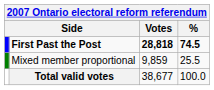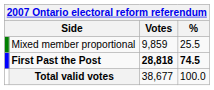 <table class="wikitable" style="font-size: 95%; clear:both">
 <tr style="background-color:#E9E9E9">
 <th colspan=4><a href='#'>2007 Ontario electoral reform referendum</a></th>
 </tr>
 <tr style="background-color:#E9E9E9">
 <th colspan=2 style="width: 130px">Side</th>
 <th style="width: 50px">Votes</th>
 <th style="width: 40px">%</th>
 </tr>
 <tr>
+<td bgcolor="green"></td>
+<td>Mixed member proportional</td>
+<td>9,859</td>
+<td>25.5</td>
+</tr>
+<tr>
 <td bgcolor="blue"></td>
 <td><strong>First Past the Post</strong></td>
 <td><strong>28,818</strong></td>
 <td><strong>74.5</strong></td>
-</tr>
-<tr>
-<td bgcolor="green"></td>
-<td>Mixed member proportional</td>
-<td>9,859</td>
-<td>25.5</td>
 </tr>
 <tr>
 <td bgcolor="white"></td>
 <th>Total valid votes</th>
 <td>38,677</td>
 <td>100.0</td>
 </tr>
 </table>
